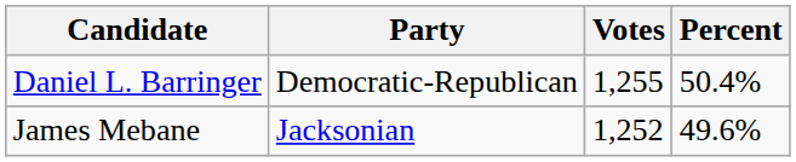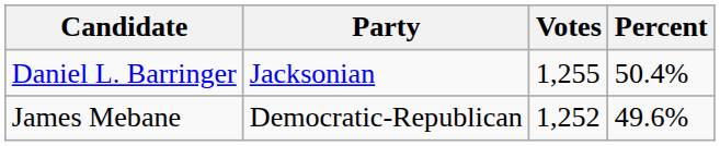 <table class=wikitable>
 <tr>
 <th>Candidate</th>
 <th>Party</th>
 <th>Votes</th>
 <th>Percent</th>
 </tr>
 <tr>
 <td><a href='#'>Daniel L. Barringer</a></td>
-<td>Democratic-Republican</td>
+<td><a href='#'>Jacksonian</a></td>
 <td>1,255</td>
 <td>50.4%</td>
 </tr>
 <tr>
 <td>James Mebane</td>
-<td><a href='#'>Jacksonian</a></td>
+<td>Democratic-Republican</td>
 <td>1,252</td>
 <td>49.6%</td>
 </tr>
 </table>
